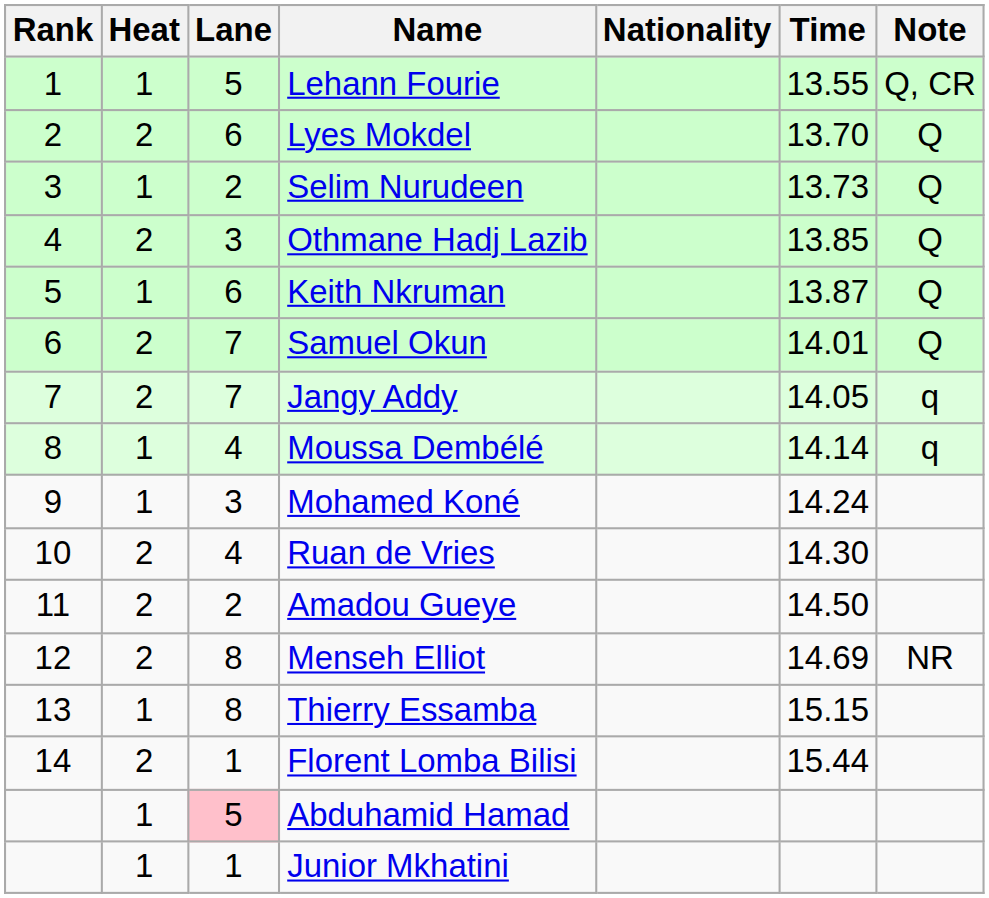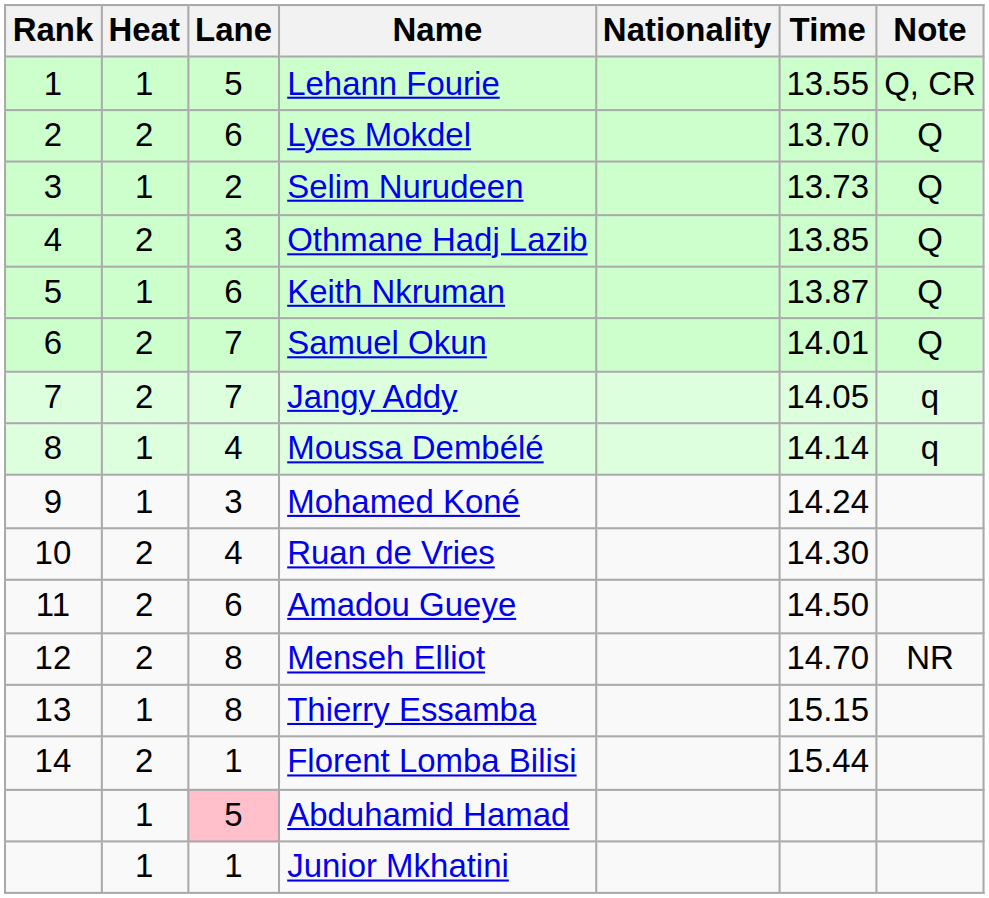 <table class="wikitable sortable" style="text-align:center">
 <tr>
 <th>Rank</th>
 <th>Heat</th>
 <th>Lane</th>
 <th>Name</th>
 <th>Nationality</th>
 <th>Time</th>
 <th>Note</th>
 </tr>
 <tr bgcolor=ccffcc>
 <td>1</td>
 <td>1</td>
 <td>5</td>
 <td align="left"><a href='#'>Lehann Fourie</a></td>
 <td align=left></td>
 <td>13.55</td>
 <td>Q, CR</td>
 </tr>
 <tr bgcolor=ccffcc>
 <td>2</td>
 <td>2</td>
 <td>6</td>
 <td align="left"><a href='#'>Lyes Mokdel</a></td>
 <td align=left></td>
 <td>13.70</td>
 <td>Q</td>
 </tr>
 <tr bgcolor=ccffcc>
 <td>3</td>
 <td>1</td>
 <td>2</td>
 <td align="left"><a href='#'>Selim Nurudeen</a></td>
 <td align=left></td>
 <td>13.73</td>
 <td>Q</td>
 </tr>
 <tr bgcolor=ccffcc>
 <td>4</td>
 <td>2</td>
 <td>3</td>
 <td align="left"><a href='#'>Othmane Hadj Lazib</a></td>
 <td align=left></td>
 <td>13.85</td>
 <td>Q</td>
 </tr>
 <tr bgcolor=ccffcc>
 <td>5</td>
 <td>1</td>
 <td>6</td>
 <td align="left"><a href='#'>Keith Nkruman</a></td>
 <td align=left></td>
 <td>13.87</td>
 <td>Q</td>
 </tr>
 <tr bgcolor=ccffcc>
 <td>6</td>
 <td>2</td>
 <td>7</td>
 <td align="left"><a href='#'>Samuel Okun</a></td>
 <td align=left></td>
 <td>14.01</td>
 <td>Q</td>
 </tr>
 <tr bgcolor=ddffdd>
 <td>7</td>
 <td>2</td>
 <td>7</td>
 <td align="left"><a href='#'>Jangy Addy</a></td>
 <td align=left></td>
 <td>14.05</td>
 <td>q</td>
 </tr>
 <tr bgcolor=ddffdd>
 <td>8</td>
 <td>1</td>
 <td>4</td>
 <td align="left"><a href='#'>Moussa Dembélé</a></td>
 <td align=left></td>
 <td>14.14</td>
 <td>q</td>
 </tr>
 <tr>
 <td>9</td>
 <td>1</td>
 <td>3</td>
 <td align="left"><a href='#'>Mohamed Koné</a></td>
 <td align=left></td>
 <td>14.24</td>
 <td></td>
 </tr>
 <tr>
 <td>10</td>
 <td>2</td>
 <td>4</td>
 <td align="left"><a href='#'>Ruan de Vries</a></td>
 <td align=left></td>
 <td>14.30</td>
 <td></td>
 </tr>
 <tr>
 <td>11</td>
 <td>2</td>
-<td>2</td>
+<td>6</td>
 <td align="left"><a href='#'>Amadou Gueye</a></td>
 <td align=left></td>
 <td>14.50</td>
 <td></td>
 </tr>
 <tr>
 <td>12</td>
 <td>2</td>
 <td>8</td>
 <td align="left"><a href='#'>Menseh Elliot</a></td>
 <td align=left></td>
-<td>14.69</td>
+<td>14.70</td>
 <td>NR</td>
 </tr>
 <tr>
 <td>13</td>
 <td>1</td>
 <td>8</td>
 <td align="left"><a href='#'>Thierry Essamba</a></td>
 <td align=left></td>
 <td>15.15</td>
 <td></td>
 </tr>
 <tr>
 <td>14</td>
 <td>2</td>
 <td>1</td>
 <td align="left"><a href='#'>Florent Lomba Bilisi</a></td>
 <td align=left></td>
 <td>15.44</td>
 <td></td>
 </tr>
 <tr>
 <td></td>
 <td>1</td>
 <td style="background: pink;">5</td>
 <td align="left"><a href='#'>Abduhamid Hamad</a></td>
 <td align=left></td>
 <td></td>
 <td></td>
 </tr>
 <tr>
 <td></td>
 <td>1</td>
 <td>1</td>
 <td align="left"><a href='#'>Junior Mkhatini</a></td>
 <td align=left></td>
 <td></td>
 <td></td>
 </tr>
 </table>
